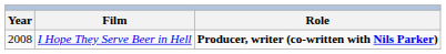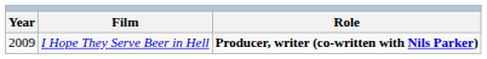 <table class="wikitable">
 <tr style="background:#ccc; text-align:center;">
 <th colspan="3" style="background: LightSteelBlue;"></th>
 </tr>
 <tr style="background:#ccc; text-align:center;">
 <th>Year</th>
 <th>Film</th>
 <th>Role</th>
 </tr>
 <tr>
-<td>2008</td>
+<td>2009</td>
 <td><em><a href='#'>I Hope They Serve Beer in Hell</a></em></td>
 <td><strong>Producer, writer (co-written with <a href='#'>Nils Parker</a>)</strong></td>
 </tr>
 </table>
